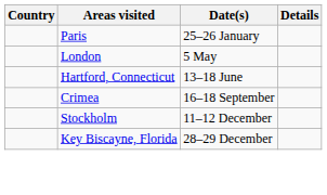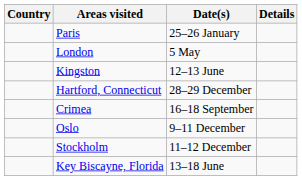 <table class="wikitable">
 <tr>
 <th scope=col>Country</th>
 <th scope=col>Areas visited</th>
 <th scope=col>Date(s)</th>
 <th scope=col>Details</th>
 </tr>
 <tr>
 <td></td>
 <td><a href='#'>Paris</a></td>
 <td>25–26 January</td>
 <td></td>
 </tr>
 <tr>
 <td></td>
 <td><a href='#'>London</a></td>
 <td>5 May</td>
 <td></td>
 </tr>
 <tr>
 <td></td>
+<td><a href='#'>Kingston</a></td>
+<td>12–13 June</td>
+<td></td>
+</tr>
+<tr>
+<td></td>
 <td><a href='#'>Hartford, Connecticut</a></td>
-<td>13–18 June</td>
+<td>28–29 December</td>
 <td></td>
 </tr>
 <tr>
 <td></td>
 <td><a href='#'>Crimea</a></td>
 <td>16–18 September</td>
+<td></td>
+</tr>
+<tr>
+<td></td>
+<td><a href='#'>Oslo</a></td>
+<td>9–11 December</td>
 <td></td>
 </tr>
 <tr>
 <td></td>
 <td><a href='#'>Stockholm</a></td>
 <td>11–12 December</td>
 <td></td>
 </tr>
 <tr>
 <td></td>
 <td><a href='#'>Key Biscayne, Florida</a></td>
-<td>28–29 December</td>
+<td>13–18 June</td>
 <td></td>
 </tr>
 </table>
